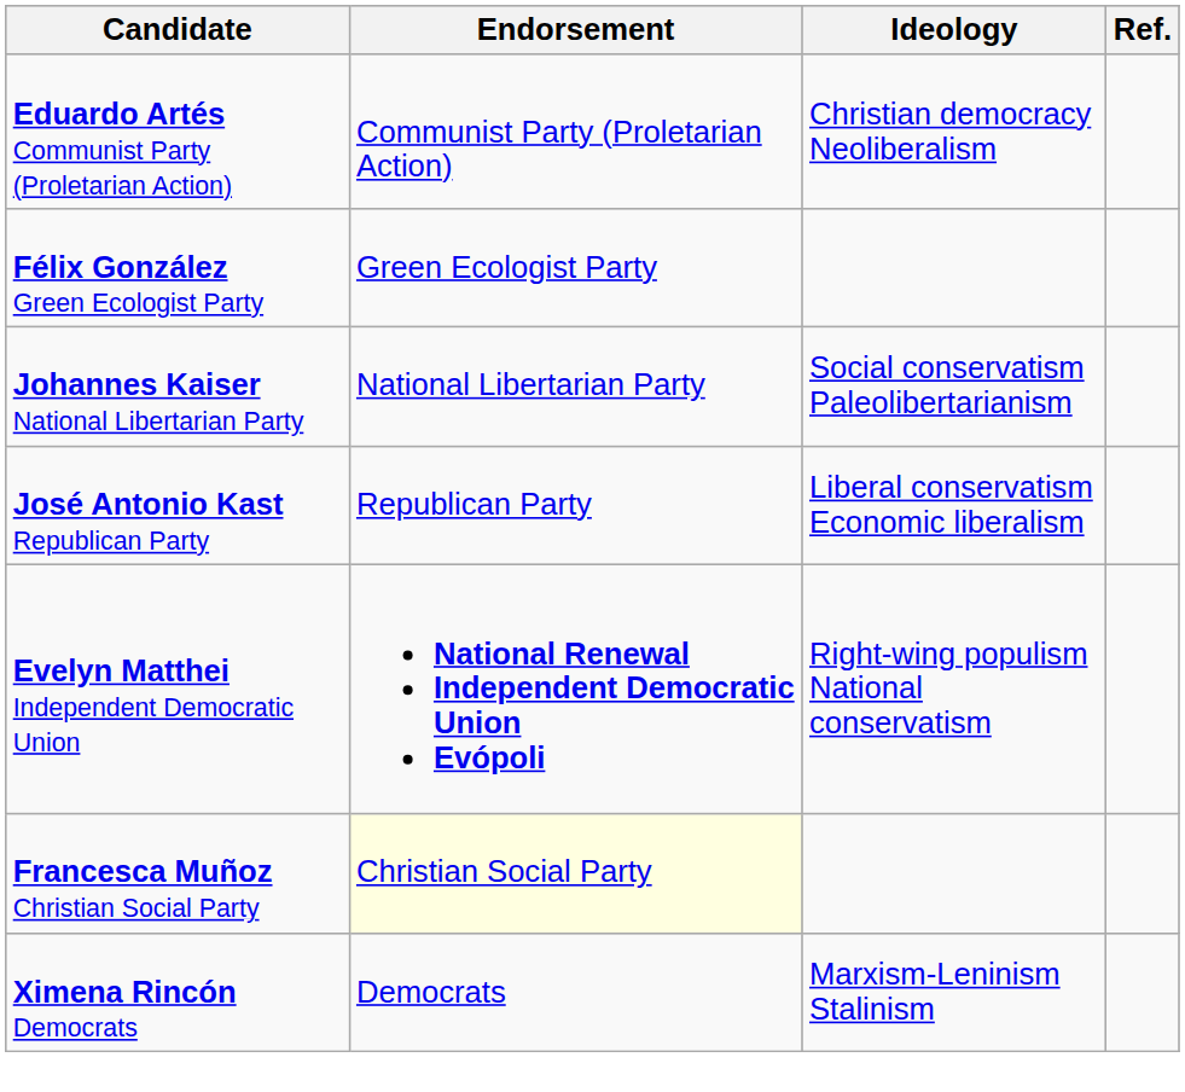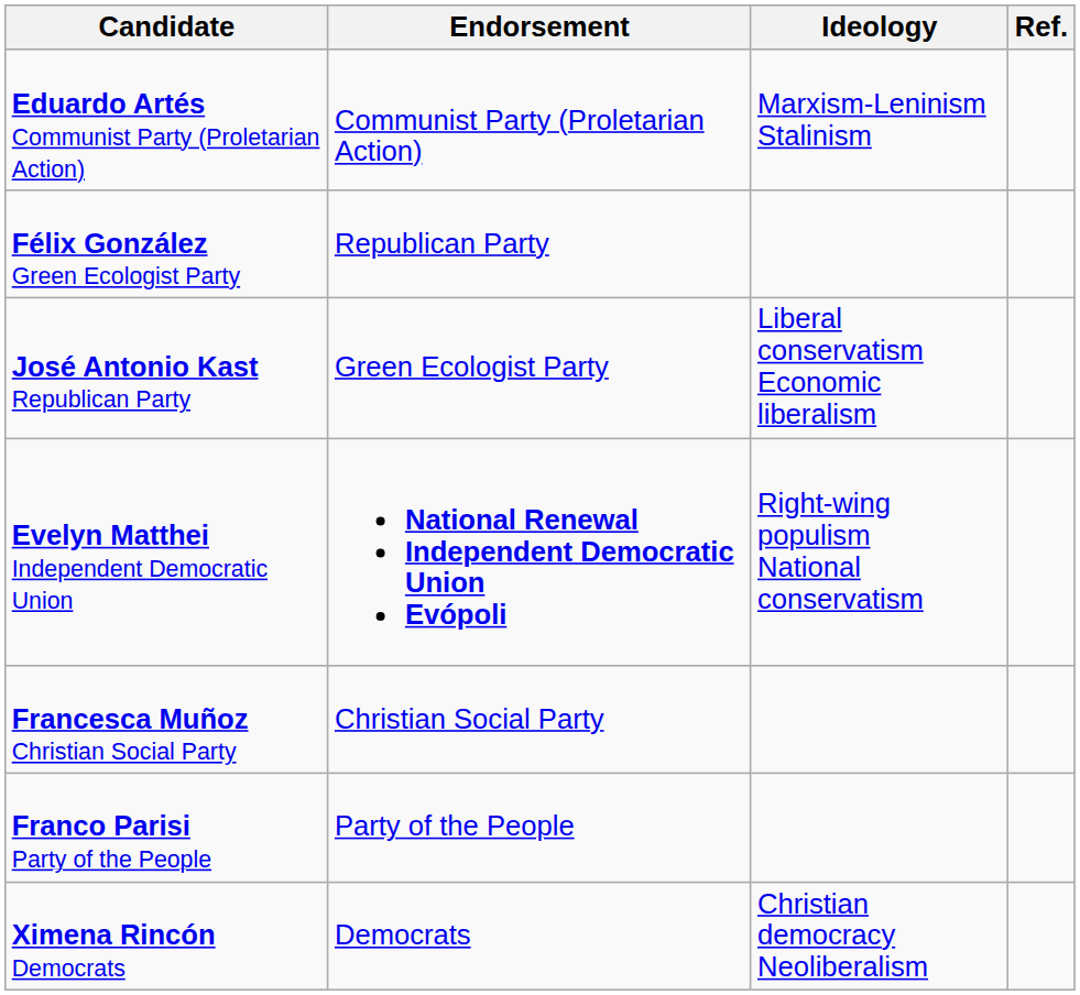 <table class="wikitable">
 <tr>
 <th>Candidate</th>
 <th>Endorsement</th>
 <th>Ideology</th>
 <th>Ref.</th>
 </tr>
 <tr>
 <td><br><strong><a href='#'>Eduardo Artés</a></strong><br><small><a href='#'>Communist Party (Proletarian Action)</a></small></td>
 <td><br> <a href='#'>Communist Party (Proletarian Action)</a></td>
-<td><a href='#'>Christian democracy</a><br><a href='#'>Neoliberalism</a></td>
+<td><a href='#'>Marxism-Leninism</a><br><a href='#'>Stalinism</a></td>
 <td></td>
 </tr>
 <tr>
 <td><br><strong><a href='#'>Félix González</a></strong><br><small><a href='#'>Green Ecologist Party</a></small></td>
-<td> <a href='#'>Green Ecologist Party</a></td>
+<td> <a href='#'>Republican Party</a></td>
 <td></td>
 <td></td>
 </tr>
 <tr>
-<td><br><strong><a href='#'>Johannes Kaiser</a></strong><br><small><a href='#'>National Libertarian Party</a></small></td>
-<td> <a href='#'>National Libertarian Party</a></td>
-<td><a href='#'>Social conservatism</a><br><a href='#'>Paleolibertarianism</a></td>
-<td></td>
-</tr>
-<tr>
 <td><br><strong><a href='#'>José Antonio Kast</a></strong><br><small><a href='#'>Republican Party</a></small></td>
-<td> <a href='#'>Republican Party</a></td>
+<td> <a href='#'>Green Ecologist Party</a></td>
 <td><a href='#'>Liberal conservatism</a><br><a href='#'>Economic liberalism</a></td>
 <td></td>
 </tr>
 <tr>
 <td> <br><strong><a href='#'>Evelyn Matthei</a></strong><br><small><a href='#'>Independent Democratic Union</a></small></td>
 <td><strong><br><ul><li> <a href='#'>National Renewal</a></li><li> <a href='#'>Independent Democratic Union</a></li><li> <a href='#'>Evópoli</a></li></ul></strong></td>
 <td><a href='#'>Right-wing populism</a><br><a href='#'>National conservatism</a></td>
 <td></td>
 </tr>
 <tr>
 <td><br><strong><a href='#'>Francesca Muñoz</a></strong><br><small><a href='#'>Christian Social Party</a></small></td>
-<td style="background: lightyellow;"> <a href='#'>Christian Social Party</a></td>
+<td> <a href='#'>Christian Social Party</a></td>
+<td></td>
+<td></td>
+</tr>
+<tr>
+<td><br><strong><a href='#'>Franco Parisi</a></strong><br><a href='#'><small></small></a><small><a href='#'>Party of the People</a></small></td>
+<td> <a href='#'>Party of the People</a></td>
 <td></td>
 <td></td>
 </tr>
 <tr>
 <td><br><strong><a href='#'>Ximena Rincón</a></strong><br><small><a href='#'>Democrats</a></small></td>
 <td> <a href='#'>Democrats</a></td>
-<td><a href='#'>Marxism-Leninism</a><br><a href='#'>Stalinism</a></td>
+<td><a href='#'>Christian democracy</a><br><a href='#'>Neoliberalism</a></td>
 <td></td>
 </tr>
 </table>
